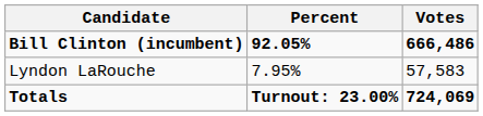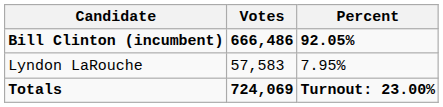 <table class="wikitable">
 <tr>
 <th>Candidate</th>
+<th>Votes</th>
 <th>Percent</th>
-<th>Votes</th>
 </tr>
 <tr>
 <td><strong>Bill Clinton</strong> <strong>(incumbent)</strong></td>
+<td><strong>666,486</strong></td>
 <td><strong>92.05%</strong></td>
-<td><strong>666,486</strong></td>
 </tr>
 <tr>
 <td>Lyndon LaRouche</td>
+<td>57,583</td>
 <td>7.95%</td>
-<td>57,583</td>
 </tr>
 <tr>
 <td><strong>Totals</strong></td>
+<td><strong>724,069</strong></td>
 <td><strong>Turnout: 23.00%</strong></td>
-<td><strong>724,069</strong></td>
 </tr>
 </table>
